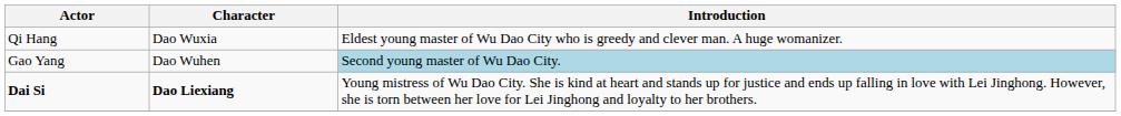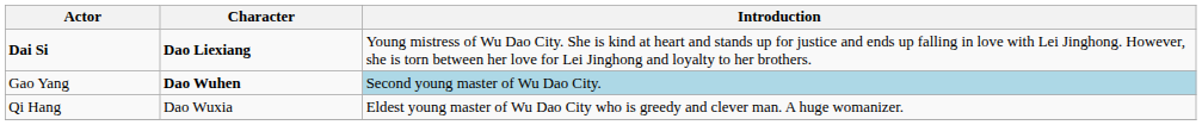 <table class="wikitable">
 <tr>
 <th style="width:13%">Actor</th>
 <th style="width:17%">Character</th>
 <th>Introduction</th>
 </tr>
 <tr>
+<td><strong>Dai Si</strong></td>
+<td><strong>Dao Liexiang</strong></td>
+<td>Young mistress of Wu Dao City. She is kind at heart and stands up for justice and ends up falling in love with Lei Jinghong. However, she is torn between her love for Lei Jinghong and loyalty to her brothers.</td>
+</tr>
+<tr>
+<td>Gao Yang</td>
+<td><strong>Dao Wuhen</strong></td>
+<td style="background: lightblue;">Second young master of Wu Dao City.</td>
+</tr>
+<tr>
 <td>Qi Hang</td>
 <td>Dao Wuxia</td>
 <td>Eldest young master of Wu Dao City who is greedy and clever man. A huge womanizer.</td>
 </tr>
 <tr>
-<td>Gao Yang</td>
-<td>Dao Wuhen</td>
-<td style="background: lightblue;">Second young master of Wu Dao City.</td>
-</tr>
-<tr>
-<td><strong>Dai Si</strong></td>
-<td><strong>Dao Liexiang</strong></td>
-<td>Young mistress of Wu Dao City. She is kind at heart and stands up for justice and ends up falling in love with Lei Jinghong. However, she is torn between her love for Lei Jinghong and loyalty to her brothers.</td>
-</tr>
-<tr>
 </tr>
 </table>
